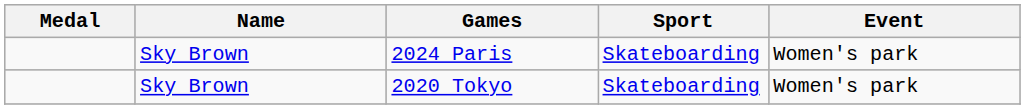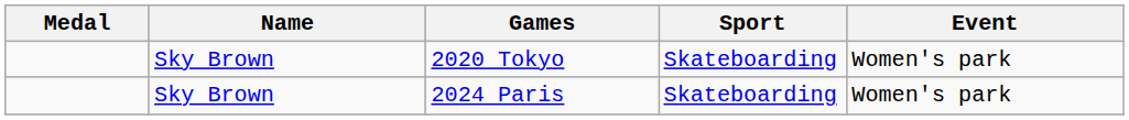 <table class="wikitable sortable collapsible collapsed">
 <tr>
 <th style="width:6em">Medal</th>
 <th style="width:12em">Name</th>
 <th style="width:10em">Games</th>
 <th style="width:8em">Sport</th>
 <th style="width:12em">Event</th>
 </tr>
 <tr>
 <td></td>
 <td><a href='#'>Sky Brown</a></td>
-<td> <a href='#'>2024 Paris</a></td>
+<td> <a href='#'>2020 Tokyo</a></td>
 <td> <a href='#'>Skateboarding</a></td>
 <td>Women's park</td>
 </tr>
 <tr>
 <td></td>
 <td><a href='#'>Sky Brown</a></td>
-<td> <a href='#'>2020 Tokyo</a></td>
+<td> <a href='#'>2024 Paris</a></td>
 <td> <a href='#'>Skateboarding</a></td>
 <td>Women's park</td>
 </tr>
 </table>
